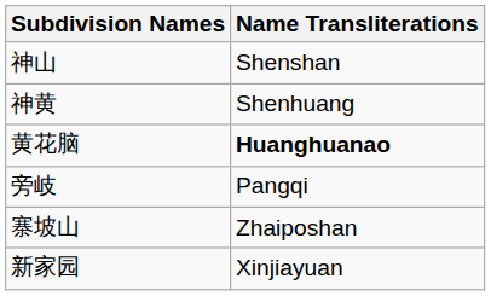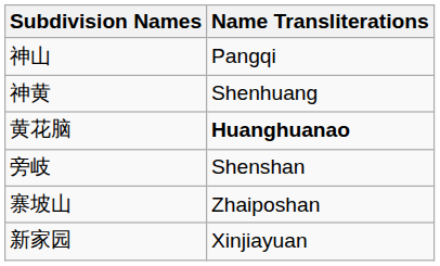 <table class="wikitable sortable">
 <tr>
 <th>Subdivision Names</th>
 <th>Name Transliterations</th>
 </tr>
 <tr>
 <td>神山</td>
-<td>Shenshan</td>
+<td>Pangqi</td>
 </tr>
 <tr>
 <td>神黄</td>
 <td>Shenhuang</td>
 </tr>
 <tr>
 <td>黄花脑</td>
 <td><strong>Huanghuanao</strong></td>
 </tr>
 <tr>
 <td>旁岐</td>
-<td>Pangqi</td>
+<td>Shenshan</td>
 </tr>
 <tr>
 <td>寨坡山</td>
 <td>Zhaiposhan</td>
 </tr>
 <tr>
 <td>新家园</td>
 <td>Xinjiayuan</td>
 </tr>
 </table>
